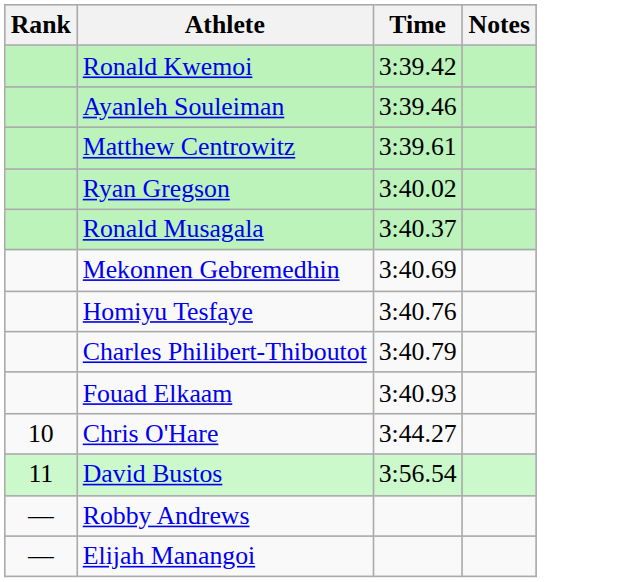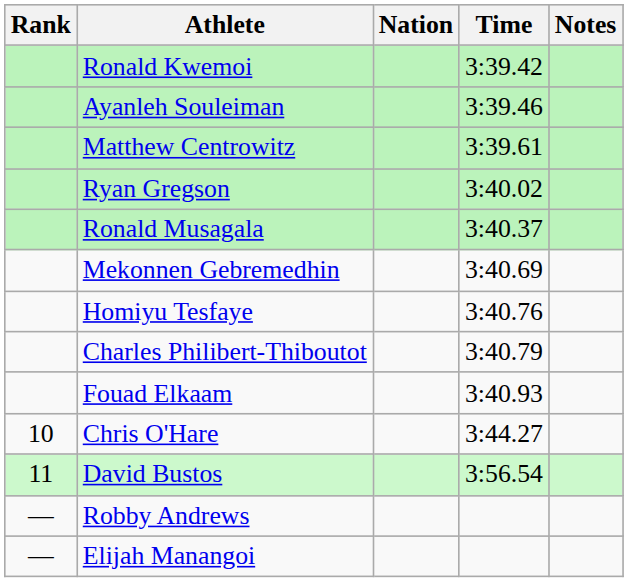 <table class="wikitable sortable" style="text-align:center">
 <tr>
 <th>Rank</th>
 <th>Athlete</th>
+<th>Nation</th>
 <th>Time</th>
 <th>Notes</th>
 </tr>
 <tr bgcolor=bbf3bb>
 <td></td>
 <td align=left><a href='#'>Ronald Kwemoi</a></td>
+<td align=left></td>
 <td>3:39.42</td>
 <td></td>
 </tr>
 <tr bgcolor=bbf3bb>
 <td></td>
 <td align=left><a href='#'>Ayanleh Souleiman</a></td>
+<td align=left></td>
 <td>3:39.46</td>
 <td></td>
 </tr>
 <tr bgcolor=bbf3bb>
 <td></td>
 <td align=left><a href='#'>Matthew Centrowitz</a></td>
+<td align=left></td>
 <td>3:39.61</td>
 <td></td>
 </tr>
 <tr bgcolor=bbf3bb>
 <td></td>
 <td align=left><a href='#'>Ryan Gregson</a></td>
+<td align=left></td>
 <td>3:40.02</td>
 <td></td>
 </tr>
 <tr bgcolor=bbf3bb>
 <td></td>
 <td align=left><a href='#'>Ronald Musagala</a></td>
+<td align=left></td>
 <td>3:40.37</td>
 <td></td>
 </tr>
 <tr>
 <td></td>
 <td align=left><a href='#'>Mekonnen Gebremedhin</a></td>
+<td align=left></td>
 <td>3:40.69</td>
 <td></td>
 </tr>
 <tr>
 <td></td>
 <td align=left><a href='#'>Homiyu Tesfaye</a></td>
+<td align=left></td>
 <td>3:40.76</td>
 <td></td>
 </tr>
 <tr>
 <td></td>
 <td align=left><a href='#'>Charles Philibert-Thiboutot</a></td>
+<td align=left></td>
 <td>3:40.79</td>
 <td></td>
 </tr>
 <tr>
 <td></td>
 <td align=left><a href='#'>Fouad Elkaam</a></td>
+<td align=left></td>
 <td>3:40.93</td>
 <td></td>
 </tr>
 <tr>
 <td>10</td>
 <td align=left><a href='#'>Chris O'Hare</a></td>
+<td align=left></td>
 <td>3:44.27</td>
 <td></td>
 </tr>
 <tr bgcolor=ccf9cc>
 <td>11</td>
 <td align=left><a href='#'>David Bustos</a></td>
+<td align=left></td>
 <td>3:56.54</td>
 <td></td>
 </tr>
 <tr>
 <td data-sort-value=12>—</td>
 <td align=left><a href='#'>Robby Andrews</a></td>
+<td align=left></td>
 <td></td>
 <td></td>
 </tr>
 <tr>
 <td data-sort-value=13>—</td>
 <td align=left><a href='#'>Elijah Manangoi</a></td>
+<td align=left></td>
 <td></td>
 <td></td>
 </tr>
 </table>
